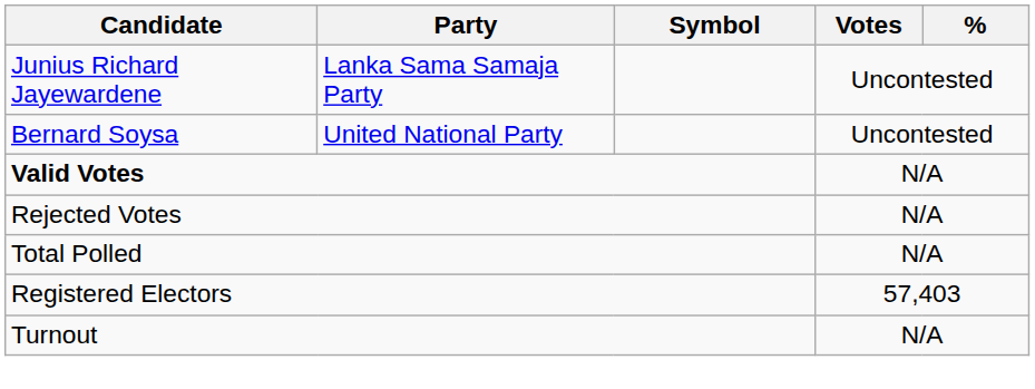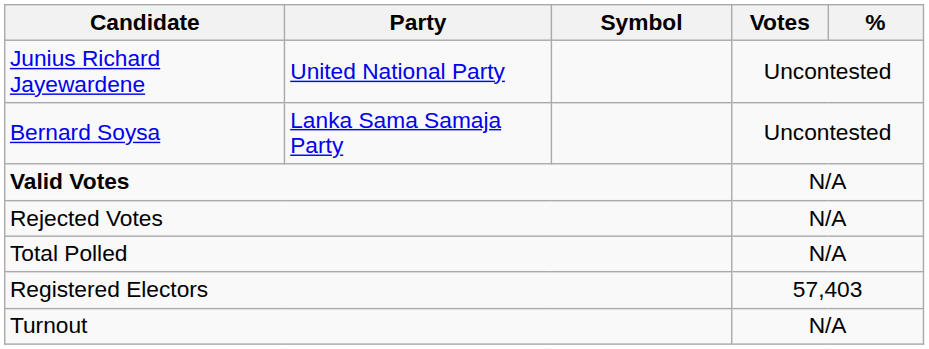 <table class="wikitable" border="1" style="text-align:right;">
 <tr>
 <th align=left width="190">Candidate</th>
 <th align=left width="180">Party</th>
 <th align=left width="120">Symbol</th>
 <th align=left width="60">Votes</th>
 <th align=left width="60">%</th>
 </tr>
 <tr>
 <td align=left><a href='#'>Junius Richard Jayewardene</a></td>
-<td align=left><a href='#'>Lanka Sama Samaja Party</a></td>
+<td align=left><a href='#'>United National Party</a></td>
 <td></td>
 <td align=center colspan=2>Uncontested</td>
 </tr>
 <tr>
 <td align=left><a href='#'>Bernard Soysa</a></td>
-<td align=left><a href='#'>United National Party</a></td>
+<td align=left><a href='#'>Lanka Sama Samaja Party</a></td>
 <td></td>
 <td align=center colspan=2>Uncontested</td>
 </tr>
 <tr>
 <td align=left colspan=3><strong>Valid Votes</strong></td>
 <td align=center colspan=2>N/A</td>
 </tr>
 <tr>
 <td align=left colspan=3>Rejected Votes</td>
 <td align=center colspan=2>N/A</td>
 </tr>
 <tr>
 <td align=left colspan=3>Total Polled</td>
 <td align=center colspan=2>N/A</td>
 </tr>
 <tr>
 <td align=left colspan=3>Registered Electors</td>
 <td align=center colspan=2>57,403</td>
 </tr>
 <tr>
 <td align=left colspan=3>Turnout</td>
 <td align=center colspan=2>N/A</td>
 </tr>
 </table>
